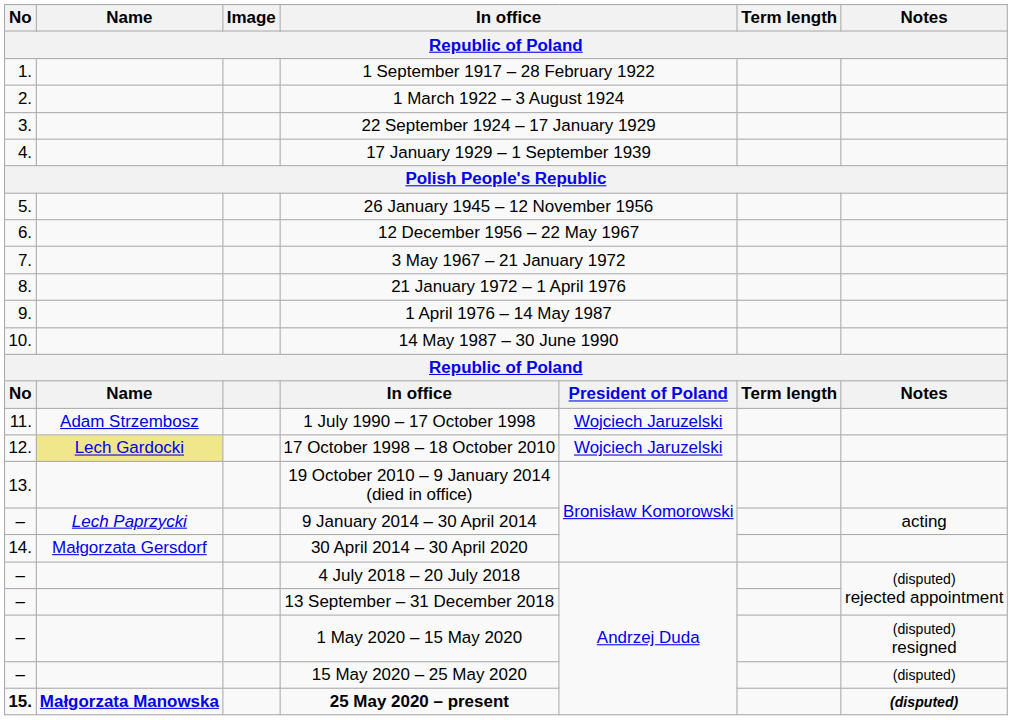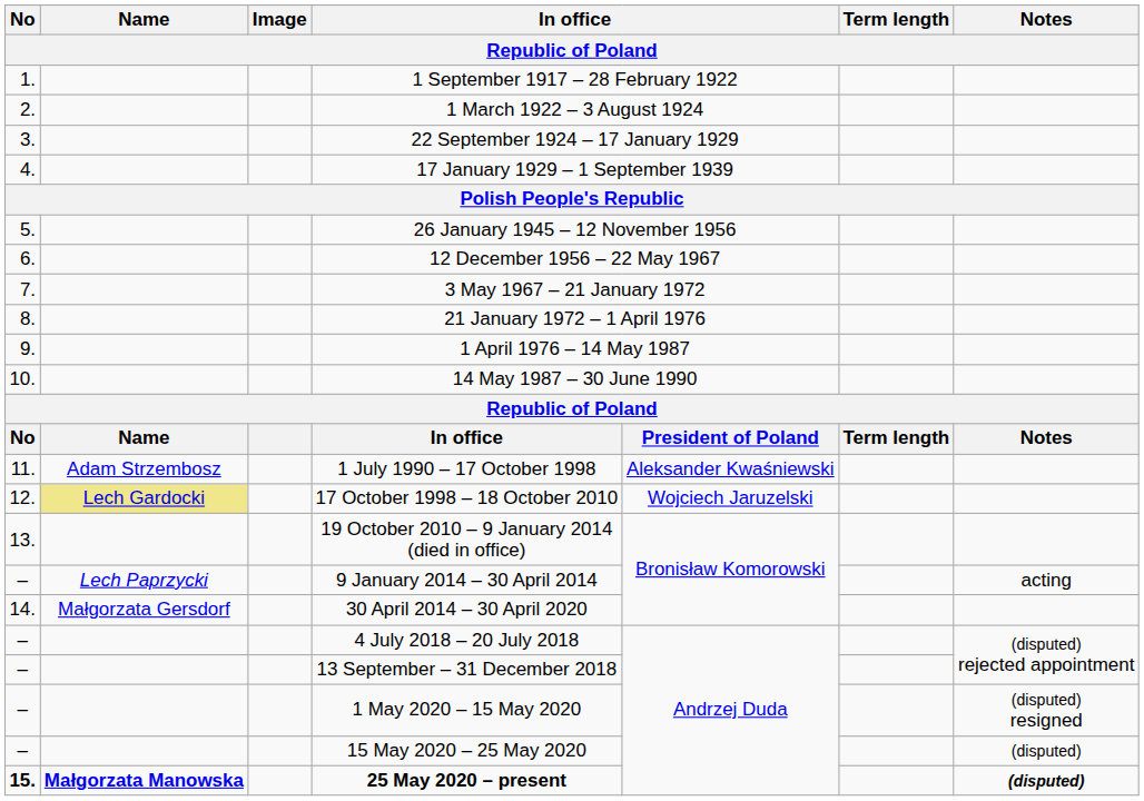 <table class="wikitable">
 <tr>
 <th style="text-align:center;">No</th>
 <th style="text-align:center;">Name</th>
 <th>Image</th>
 <th colspan="2" style="text-align:center;">In office</th>
 <th>Term length</th>
 <th style="text-align:center;">Notes</th>
 </tr>
 <tr>
 <th colspan="7"><a href='#'>Republic of Poland</a></th>
 </tr>
 <tr>
 <td style="text-align:right;">1.</td>
 <td style="text-align:center;"></td>
 <td></td>
 <td colspan="2" style="text-align:center;">1 September 1917 – 28 February 1922</td>
 <td></td>
 <td style="text-align:center;"></td>
 </tr>
 <tr>
 <td style="text-align:right;">2.</td>
 <td style="text-align:center;"></td>
 <td></td>
 <td colspan="2" style="text-align:center;">1 March 1922 – 3 August 1924</td>
 <td></td>
 <td style="text-align:center;"></td>
 </tr>
 <tr>
 <td style="text-align:right;">3.</td>
 <td style="text-align:center;"></td>
 <td></td>
 <td colspan="2" style="text-align:center;">22 September 1924 – 17 January 1929</td>
 <td></td>
 <td style="text-align:center;"></td>
 </tr>
 <tr>
 <td style="text-align:right;">4.</td>
 <td style="text-align:center;"></td>
 <td></td>
 <td colspan="2" style="text-align:center;">17 January 1929 – 1 September 1939</td>
 <td></td>
 <td style="text-align:center;"></td>
 </tr>
 <tr>
 <th colspan="7"><a href='#'>Polish People's Republic</a></th>
 </tr>
 <tr>
 <td style="text-align:right;">5.</td>
 <td style="text-align:center;"></td>
 <td></td>
 <td colspan="2" style="text-align:center;">26 January 1945 – 12 November 1956</td>
 <td></td>
 <td style="text-align:center;"></td>
 </tr>
 <tr>
 <td style="text-align:right;">6.</td>
 <td style="text-align:center;"></td>
 <td></td>
 <td colspan="2" style="text-align:center;">12 December 1956 – 22 May 1967</td>
 <td></td>
 <td style="text-align:center;"></td>
 </tr>
 <tr>
 <td style="text-align:right;">7.</td>
 <td style="text-align:center;"></td>
 <td></td>
 <td colspan="2" style="text-align:center;">3 May 1967 – 21 January 1972</td>
 <td></td>
 <td style="text-align:center;"></td>
 </tr>
 <tr>
 <td style="text-align:right;">8.</td>
 <td style="text-align:center;"></td>
 <td></td>
 <td colspan="2" style="text-align:center;">21 January 1972 – 1 April 1976</td>
 <td></td>
 <td style="text-align:center;"></td>
 </tr>
 <tr>
 <td style="text-align:right;">9.</td>
 <td style="text-align:center;"></td>
 <td></td>
 <td colspan="2" style="text-align:center;">1 April 1976 – 14 May 1987</td>
 <td></td>
 <td style="text-align:center;"></td>
 </tr>
 <tr>
 <td>10.</td>
 <td style="text-align:center;"></td>
 <td></td>
 <td style="text-align:center;"  colspan="2">14 May 1987 – 30 June 1990</td>
 <td></td>
 <td style="text-align:center;"></td>
 </tr>
 <tr>
 <th colspan="7"><a href='#'>Republic of Poland</a></th>
 </tr>
 <tr>
 <th>No</th>
 <th>Name</th>
 <th></th>
 <th>In office</th>
 <th><a href='#'>President of Poland</a></th>
 <th>Term length</th>
 <th>Notes</th>
 </tr>
 <tr>
 <td style="text-align:right;">11.</td>
 <td style="text-align:center;"><a href='#'>Adam Strzembosz</a></td>
 <td></td>
 <td style="text-align:center;">1 July 1990 – 17 October 1998</td>
-<td style="text-align:center;"><a href='#'>Wojciech Jaruzelski</a></td>
+<td style="text-align:center;"><a href='#'>Aleksander Kwaśniewski</a></td>
 <td></td>
 <td style="text-align:center;"></td>
 </tr>
 <tr>
 <td style="text-align:right;">12.</td>
 <td style="background: khaki; text-align:center;"><a href='#'>Lech Gardocki</a></td>
 <td></td>
 <td style="text-align:center;">17 October 1998 – 18 October 2010</td>
 <td style="text-align:center;"><a href='#'>Wojciech Jaruzelski</a></td>
 <td></td>
 <td style="text-align:center;"></td>
 </tr>
 <tr>
 <td style="text-align:right;">13.</td>
 <td style="text-align:center;"></td>
 <td></td>
 <td style="text-align:center;">19 October 2010 – 9 January 2014<br>(died in office)</td>
 <td style="text-align:center;" rowspan="3"><a href='#'>Bronisław Komorowski</a></td>
 <td></td>
 <td style="text-align:center;"></td>
 </tr>
 <tr>
 <td style="text-align:center;">–</td>
 <td style="text-align:center;"><em><a href='#'>Lech Paprzycki</a></td>
 <td></td>
 <td style="text-align:center;"></em>9 January 2014 – 30 April 2014<em></td>
 <td></td>
 <td style="text-align:center;"></em>acting<em></td>
 </tr>
 <tr>
 <td style="text-align:right;">14.</td>
 <td style="text-align:center;"><a href='#'>Małgorzata Gersdorf</a></td>
 <td></td>
 <td style="text-align:center;">30 April 2014 – 30 April 2020</td>
 <td></td>
 <td style="text-align:center;"></td>
 </tr>
 <tr>
 <td style="text-align:center;">–</td>
 <td style="text-align:center;"></em><em></td>
 <td></td>
 <td style="text-align:center;"></em>4 July 2018 – 20 July 2018<em></td>
 <td style="text-align:center;" rowspan="5"><a href='#'>Andrzej Duda</a></td>
 <td></td>
 <td rowspan=2 style="text-align:center;"><small></em>(disputed)<em></small><br></em>rejected appointment<em></td>
 </tr>
 <tr>
 <td style="text-align:center;">–</td>
 <td style="text-align:center;"></em><em></td>
 <td></td>
 <td style="text-align:center;"></em>13 September – 31 December 2018<em></td>
 <td></td>
 </tr>
 <tr>
 <td style="text-align:center;">–</td>
 <td style="text-align:center;"></em><em></td>
 <td></td>
 <td style="text-align:center;"></em>1 May 2020 – 15 May 2020<em></td>
 <td></td>
 <td style="text-align:center;"><small></em>(disputed)<em></small><br></em>resigned<em></td>
 </tr>
 <tr>
 <td style="text-align:center;">–</td>
 <td style="text-align:center;"></em><em></td>
 <td></td>
 <td style="text-align:center;"></em>15 May 2020 – 25 May 2020<em></td>
 <td></td>
 <td style="text-align:center;"><small></em>(disputed)<em></small></td>
 </tr>
 <tr>
 <td style="text-align:right;"><strong>15.</strong></td>
 <td style="text-align:center;"><strong><a href='#'>Małgorzata Manowska</a></strong></td>
 <td></td>
 <td style="text-align:center;"><strong>25 May 2020 – present</strong></td>
 <td><strong></strong></td>
 <td style="text-align:center;"><small><strong><em>(disputed)</em></strong></small></td>
 </tr>
 </table>
